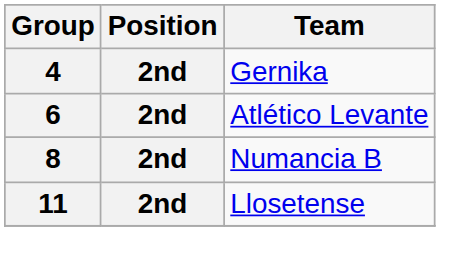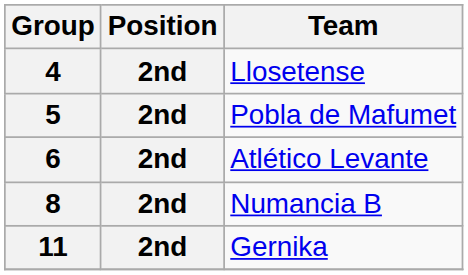 <table class="wikitable">
 <tr>
 <th>Group</th>
 <th>Position</th>
 <th>Team</th>
 </tr>
 <tr>
 <th>4</th>
 <th>2nd</th>
-<td><a href='#'>Gernika</a></td>
+<td><a href='#'>Llosetense</a></td>
+</tr>
+<tr>
+<th>5</th>
+<th>2nd</th>
+<td><a href='#'>Pobla de Mafumet</a></td>
 </tr>
 <tr>
 <th>6</th>
 <th>2nd</th>
 <td><a href='#'>Atlético Levante</a></td>
 </tr>
 <tr>
 <th>8</th>
 <th>2nd</th>
 <td><a href='#'>Numancia B</a></td>
 </tr>
 <tr>
 <th>11</th>
 <th>2nd</th>
-<td><a href='#'>Llosetense</a></td>
+<td><a href='#'>Gernika</a></td>
 </tr>
 <tr>
 </tr>
 </table>
